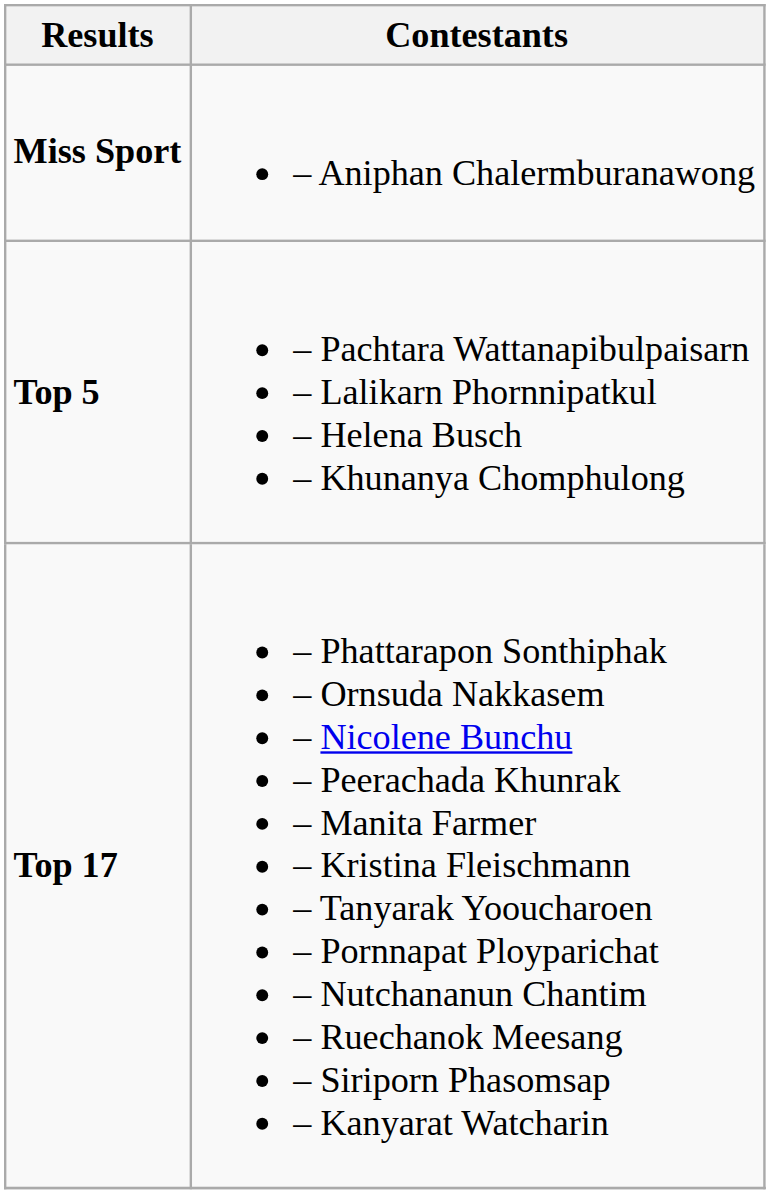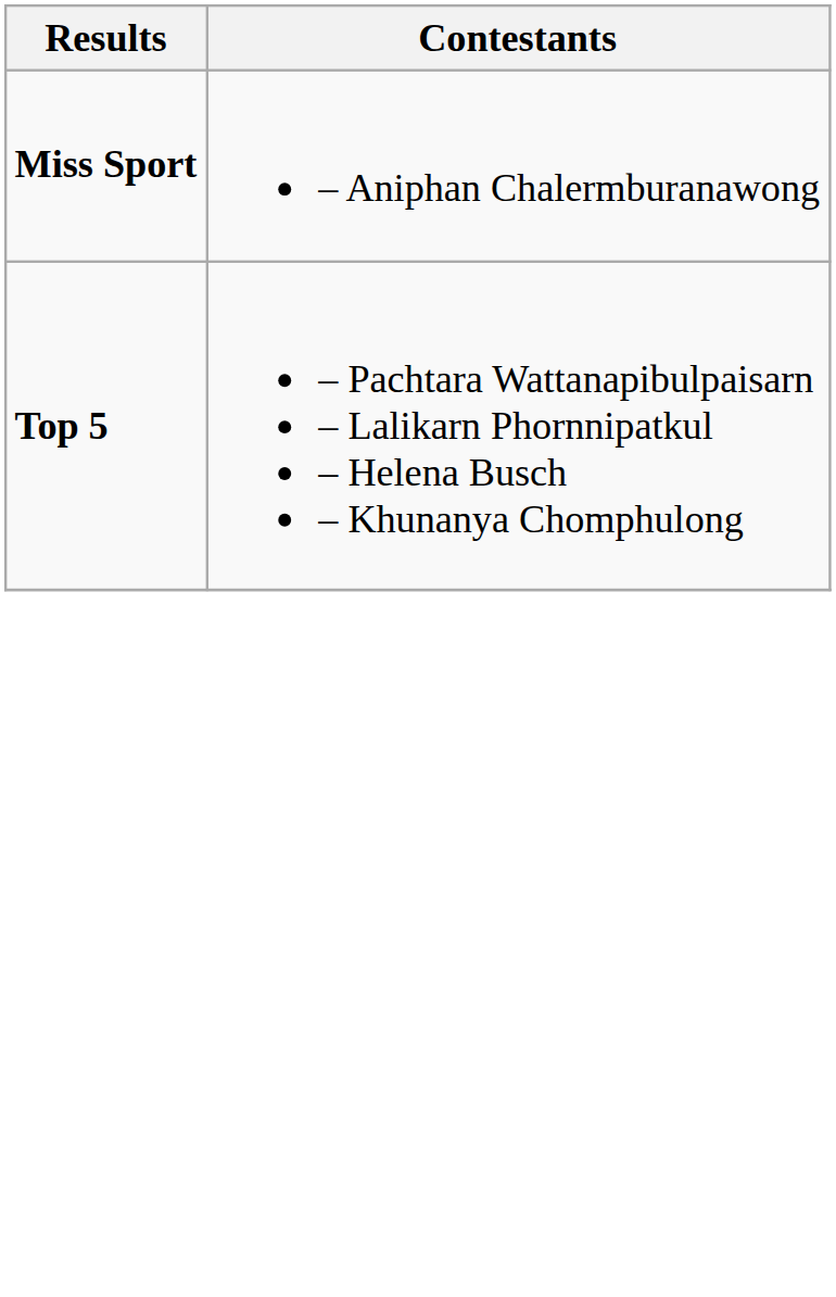 <table class="wikitable" style="font-size: 95%;">
 <tr>
 <th>Results</th>
 <th>Contestants</th>
 </tr>
 <tr>
 <td><strong>Miss Sport</strong></td>
 <td><br><ul><li><strong></strong> – Aniphan Chalermburanawong</li></ul></td>
 </tr>
 <tr>
 <td><strong>Top 5</strong></td>
 <td><br><ul><li><strong></strong> – Pachtara Wattanapibulpaisarn</li><li><strong></strong> – Lalikarn Phornnipatkul</li><li><strong></strong> – Helena Busch</li><li><strong></strong> – Khunanya Chomphulong</li></ul></td>
 </tr>
 <tr>
-<td><strong>Top 17</strong></td>
-<td><br><ul><li><strong></strong> – Phattarapon Sonthiphak</li><li><strong></strong> – Ornsuda Nakkasem</li><li><strong></strong> – <a href='#'>Nicolene Bunchu</a></li><li><strong></strong> – Peerachada Khunrak</li><li><strong></strong> – Manita Farmer</li><li><strong></strong> – Kristina Fleischmann</li><li><strong></strong> – Tanyarak Yooucharoen</li><li><strong></strong> – Pornnapat Ployparichat</li><li><strong></strong> – Nutchananun Chantim</li><li><strong></strong> – Ruechanok Meesang</li><li><strong></strong> – Siriporn Phasomsap</li><li><strong></strong> – Kanyarat Watcharin</li></ul></td>
-</tr>
-<tr>
 </tr>
 </table>
